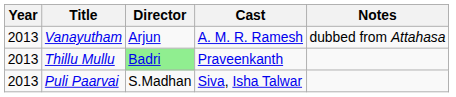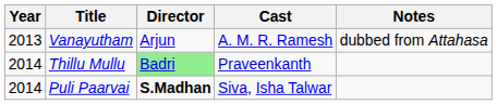 <table class="wikitable" style="font-size: 95%;">
 <tr>
 <th>Year</th>
 <th>Title</th>
 <th>Director</th>
 <th>Cast</th>
 <th>Notes</th>
 </tr>
 <tr>
 <td>2013</td>
 <td><em><a href='#'>Vanayutham</a></em></td>
 <td><a href='#'>Arjun</a></td>
 <td><a href='#'>A. M. R. Ramesh</a></td>
 <td>dubbed from <em>Attahasa</em></td>
 </tr>
 <tr>
-<td>2013</td>
+<td>2014</td>
 <td><em><a href='#'>Thillu Mullu</a></em></td>
 <td style="background: lightgreen;"><a href='#'>Badri</a></td>
 <td><a href='#'>Praveenkanth</a></td>
 <td></td>
 </tr>
 <tr>
-<td>2013</td>
+<td>2014</td>
 <td><em><a href='#'>Puli Paarvai</a></em></td>
-<td>S.Madhan</td>
+<td><strong>S.Madhan</strong></td>
 <td><a href='#'>Siva</a>, <a href='#'>Isha Talwar</a></td>
 <td></td>
 </tr>
 </table>
